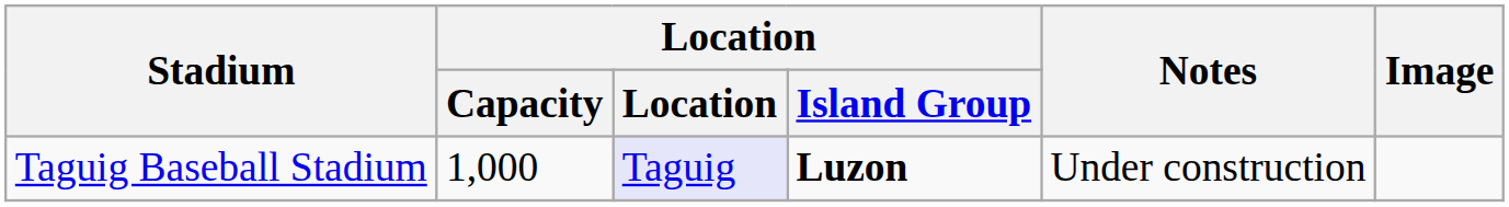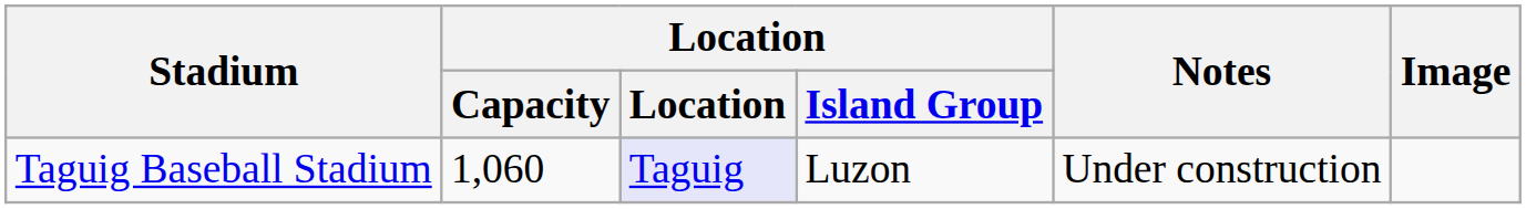 <table class="wikitable sortable">
 <tr>
 <th rowspan="2">Stadium</th>
 <th colspan="3">Location</th>
 <th rowspan="2">Notes</th>
 <th rowspan="2">Image</th>
 </tr>
 <tr>
 <th>Capacity</th>
 <th>Location</th>
 <th><a href='#'>Island Group</a></th>
 </tr>
 <tr>
 <td><a href='#'>Taguig Baseball Stadium</a></td>
-<td>1,000</td>
+<td>1,060</td>
 <td style="background: lavender;"><a href='#'>Taguig</a></td>
-<td><strong>Luzon</strong></td>
+<td>Luzon</td>
 <td>Under construction</td>
 <td></td>
 </tr>
 </table>
